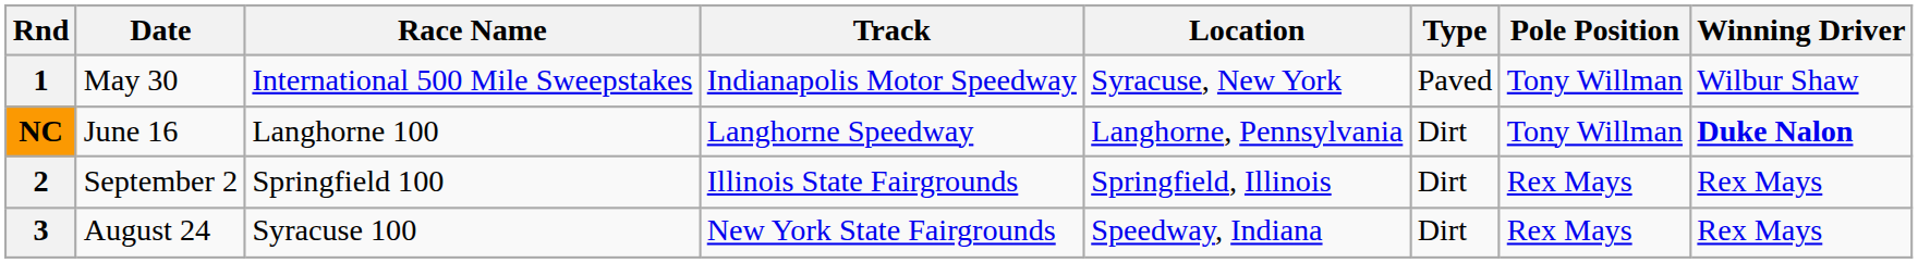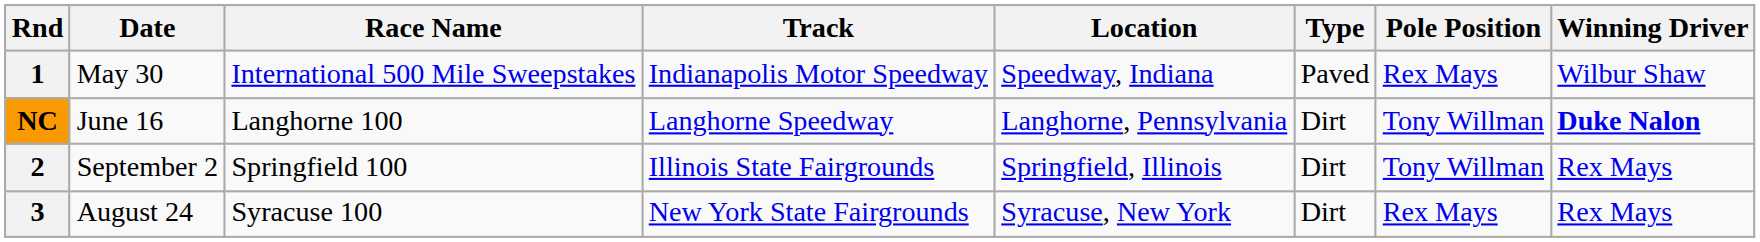 <table class="wikitable" style="font-size:85%">
 <tr>
 <th>Rnd</th>
 <th>Date</th>
 <th>Race Name</th>
 <th>Track</th>
 <th>Location</th>
 <th>Type</th>
 <th>Pole Position</th>
 <th>Winning Driver</th>
 </tr>
 <tr>
 <th>1</th>
 <td>May 30</td>
 <td> <a href='#'>International 500 Mile Sweepstakes</a></td>
 <td><a href='#'>Indianapolis Motor Speedway</a></td>
-<td><a href='#'>Syracuse</a>, <a href='#'>New York</a></td>
+<td><a href='#'>Speedway</a>, <a href='#'>Indiana</a></td>
 <td>Paved</td>
-<td> <a href='#'>Tony Willman</a></td>
+<td> <a href='#'>Rex Mays</a></td>
 <td> <a href='#'>Wilbur Shaw</a></td>
 </tr>
 <tr>
 <th style="background:#fb9902; text-align:center;"><strong>NC</strong></th>
 <td>June 16</td>
 <td> Langhorne 100</td>
 <td><a href='#'>Langhorne Speedway</a></td>
 <td><a href='#'>Langhorne</a>, <a href='#'>Pennsylvania</a></td>
 <td>Dirt</td>
 <td> <a href='#'>Tony Willman</a></td>
 <td><strong> <a href='#'>Duke Nalon</a></strong></td>
 </tr>
 <tr>
 <th>2</th>
 <td>September 2</td>
 <td> Springfield 100</td>
 <td><a href='#'>Illinois State Fairgrounds</a></td>
 <td><a href='#'>Springfield</a>, <a href='#'>Illinois</a></td>
 <td>Dirt</td>
-<td> <a href='#'>Rex Mays</a></td>
+<td> <a href='#'>Tony Willman</a></td>
 <td> <a href='#'>Rex Mays</a></td>
 </tr>
 <tr>
 <th>3</th>
 <td>August 24</td>
 <td> Syracuse 100</td>
 <td><a href='#'>New York State Fairgrounds</a></td>
-<td><a href='#'>Speedway</a>, <a href='#'>Indiana</a></td>
+<td><a href='#'>Syracuse</a>, <a href='#'>New York</a></td>
 <td>Dirt</td>
 <td> <a href='#'>Rex Mays</a></td>
 <td> <a href='#'>Rex Mays</a></td>
 </tr>
 </table>
